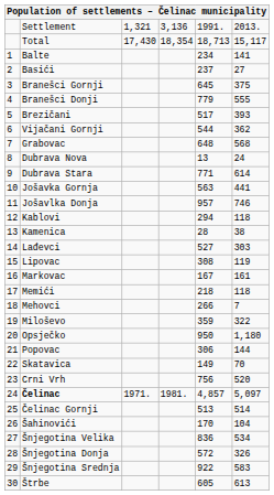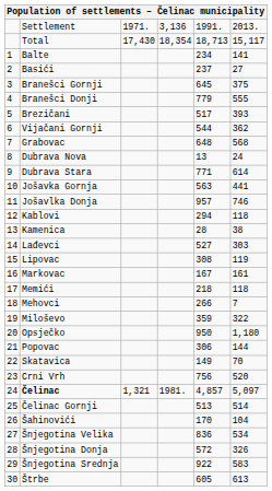 <table class="wikitable">
 <tr>
 <th colspan="6">Population of settlements – Čelinac municipality</th>
 </tr>
 <tr>
 <td></td>
 <td>Settlement</td>
-<td>1,321</td>
+<td>1971.</td>
 <td>3,136</td>
 <td>1991.</td>
 <td>2013.</td>
 </tr>
 <tr>
 <td></td>
 <td>Total</td>
 <td>17,430</td>
 <td>18,354</td>
 <td>18,713</td>
 <td>15,117</td>
 </tr>
 <tr>
 <td>1</td>
 <td>Balte</td>
 <td></td>
 <td></td>
 <td>234</td>
 <td>141</td>
 </tr>
 <tr>
 <td>2</td>
 <td>Basići</td>
 <td></td>
 <td></td>
 <td>237</td>
 <td>27</td>
 </tr>
 <tr>
 <td>3</td>
 <td>Branešci Gornji</td>
 <td></td>
 <td></td>
 <td>645</td>
 <td>375</td>
 </tr>
 <tr>
 <td>4</td>
 <td>Branešci Donji</td>
 <td></td>
 <td></td>
 <td>779</td>
 <td>555</td>
 </tr>
 <tr>
 <td>5</td>
 <td>Brezičani</td>
 <td></td>
 <td></td>
 <td>517</td>
 <td>393</td>
 </tr>
 <tr>
 <td>6</td>
 <td>Vijačani Gornji</td>
 <td></td>
 <td></td>
 <td>544</td>
 <td>362</td>
 </tr>
 <tr>
 <td>7</td>
 <td>Grabovac</td>
 <td></td>
 <td></td>
 <td>648</td>
 <td>568</td>
 </tr>
 <tr>
 <td>8</td>
 <td>Dubrava Nova</td>
 <td></td>
 <td></td>
 <td>13</td>
 <td>24</td>
 </tr>
 <tr>
 <td>9</td>
 <td>Dubrava Stara</td>
 <td></td>
 <td></td>
 <td>771</td>
 <td>614</td>
 </tr>
 <tr>
 <td>10</td>
 <td>Jošavka Gornja</td>
 <td></td>
 <td></td>
 <td>563</td>
 <td>441</td>
 </tr>
 <tr>
 <td>11</td>
 <td>Jošavlka Donja</td>
 <td></td>
 <td></td>
 <td>957</td>
 <td>746</td>
 </tr>
 <tr>
 <td>12</td>
 <td>Kablovi</td>
 <td></td>
 <td></td>
 <td>294</td>
 <td>118</td>
 </tr>
 <tr>
 <td>13</td>
 <td>Kamenica</td>
 <td></td>
 <td></td>
 <td>28</td>
 <td>38</td>
 </tr>
 <tr>
 <td>14</td>
 <td>Lađevci</td>
 <td></td>
 <td></td>
 <td>527</td>
 <td>303</td>
 </tr>
 <tr>
 <td>15</td>
 <td>Lipovac</td>
 <td></td>
 <td></td>
 <td>308</td>
 <td>119</td>
 </tr>
 <tr>
 <td>16</td>
 <td>Markovac</td>
 <td></td>
 <td></td>
 <td>167</td>
 <td>161</td>
 </tr>
 <tr>
 <td>17</td>
 <td>Memići</td>
 <td></td>
 <td></td>
 <td>218</td>
 <td>118</td>
 </tr>
 <tr>
 <td>18</td>
 <td>Mehovci</td>
 <td></td>
 <td></td>
 <td>266</td>
 <td>7</td>
 </tr>
 <tr>
 <td>19</td>
 <td>Miloševo</td>
 <td></td>
 <td></td>
 <td>359</td>
 <td>322</td>
 </tr>
 <tr>
 <td>20</td>
 <td>Opsječko</td>
 <td></td>
 <td></td>
 <td>950</td>
 <td>1,180</td>
 </tr>
 <tr>
 <td>21</td>
 <td>Popovac</td>
 <td></td>
 <td></td>
 <td>306</td>
 <td>144</td>
 </tr>
 <tr>
 <td>22</td>
 <td>Skatavica</td>
 <td></td>
 <td></td>
 <td>149</td>
 <td>70</td>
 </tr>
 <tr>
 <td>23</td>
 <td>Crni Vrh</td>
 <td></td>
 <td></td>
 <td>756</td>
 <td>520</td>
 </tr>
 <tr>
 <td>24</td>
 <td><strong>Čelinac</strong></td>
-<td>1971.</td>
+<td>1,321</td>
 <td>1981.</td>
 <td>4,857</td>
 <td>5,097</td>
 </tr>
 <tr>
 <td>25</td>
 <td>Čelinac Gornji</td>
 <td></td>
 <td></td>
 <td>513</td>
 <td>514</td>
 </tr>
 <tr>
 <td>26</td>
 <td>Šahinovići</td>
 <td></td>
 <td></td>
 <td>170</td>
 <td>104</td>
 </tr>
 <tr>
 <td>27</td>
 <td>Šnjegotina Velika</td>
 <td></td>
 <td></td>
 <td>836</td>
 <td>534</td>
 </tr>
 <tr>
 <td>28</td>
 <td>Šnjegotina Donja</td>
 <td></td>
 <td></td>
 <td>572</td>
 <td>326</td>
 </tr>
 <tr>
 <td>29</td>
 <td>Šnjegotina Srednja</td>
 <td></td>
 <td></td>
 <td>922</td>
 <td>583</td>
 </tr>
 <tr>
 <td>30</td>
 <td>Štrbe</td>
 <td></td>
 <td></td>
 <td>605</td>
 <td>613</td>
 </tr>
 </table>
